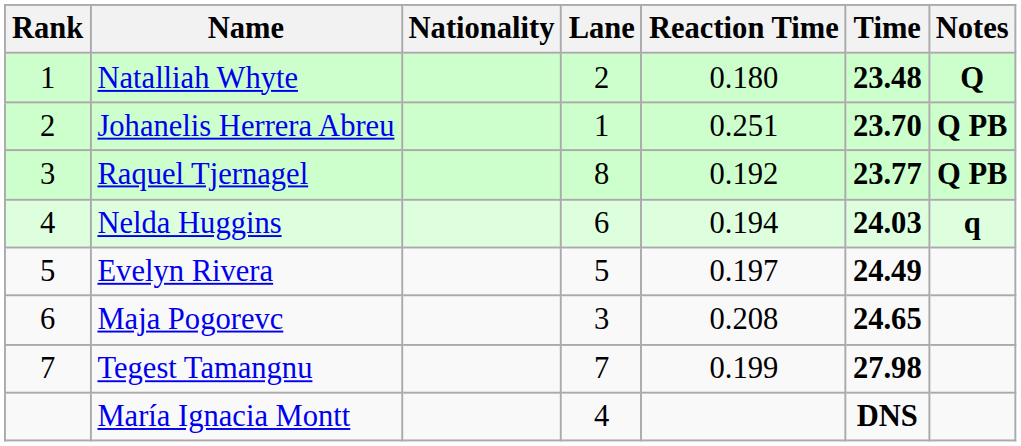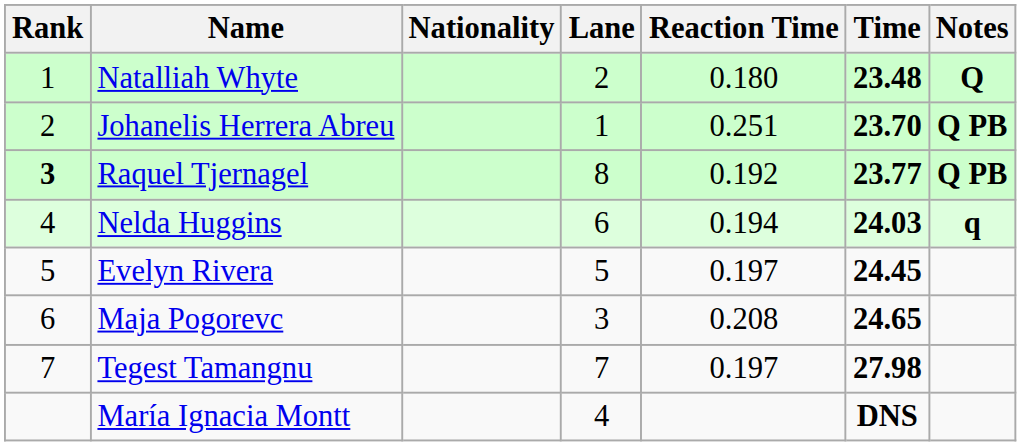 <table class="wikitable sortable" style="text-align:center">
 <tr>
 <th>Rank</th>
 <th>Name</th>
 <th>Nationality</th>
 <th>Lane</th>
 <th>Reaction Time</th>
 <th>Time</th>
 <th>Notes</th>
 </tr>
 <tr bgcolor=ccffcc>
 <td>1</td>
 <td align=left><a href='#'>Natalliah Whyte</a></td>
 <td align=left></td>
 <td>2</td>
 <td>0.180</td>
 <td><strong>23.48</strong></td>
 <td><strong>Q</strong></td>
 </tr>
 <tr bgcolor=ccffcc>
 <td>2</td>
 <td align=left><a href='#'>Johanelis Herrera Abreu</a></td>
 <td align=left></td>
 <td>1</td>
 <td>0.251</td>
 <td><strong>23.70</strong></td>
 <td><strong>Q PB</strong></td>
 </tr>
 <tr bgcolor=ccffcc>
-<td>3</td>
+<td><strong>3</strong></td>
 <td align=left><a href='#'>Raquel Tjernagel</a></td>
 <td align=left></td>
 <td>8</td>
 <td>0.192</td>
 <td><strong>23.77</strong></td>
 <td><strong>Q PB</strong></td>
 </tr>
 <tr bgcolor=ddffdd>
 <td>4</td>
 <td align=left><a href='#'>Nelda Huggins</a></td>
 <td align=left></td>
 <td>6</td>
 <td>0.194</td>
 <td><strong>24.03</strong></td>
 <td><strong>q</strong></td>
 </tr>
 <tr>
 <td>5</td>
 <td align=left><a href='#'>Evelyn Rivera</a></td>
 <td align=left></td>
 <td>5</td>
 <td>0.197</td>
-<td><strong>24.49</strong></td>
+<td><strong>24.45</strong></td>
 <td></td>
 </tr>
 <tr>
 <td>6</td>
 <td align=left><a href='#'>Maja Pogorevc</a></td>
 <td align=left></td>
 <td>3</td>
 <td>0.208</td>
 <td><strong>24.65</strong></td>
 <td></td>
 </tr>
 <tr>
 <td>7</td>
 <td align=left><a href='#'>Tegest Tamangnu</a></td>
 <td align=left></td>
 <td>7</td>
-<td>0.199</td>
+<td>0.197</td>
 <td><strong>27.98</strong></td>
 <td></td>
 </tr>
 <tr>
 <td></td>
 <td align=left><a href='#'>María Ignacia Montt</a></td>
 <td align=left></td>
 <td>4</td>
 <td></td>
 <td><strong>DNS</strong></td>
 <td></td>
 </tr>
 </table>
